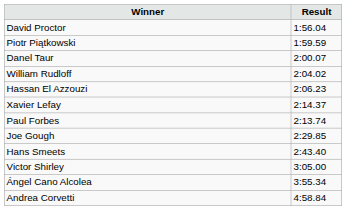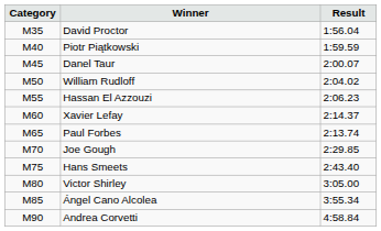 <table class="wikitable" width=35%>
 <tr>
+<td width=15% align="center" bgcolor=#E3E7E6><strong>Category</strong></td>
 <td align="center" bgcolor=#E3E7E6> <strong>Winner</strong></td>
 <td width=15% align="center" bgcolor=#E3E7E6><strong>Result</strong></td>
 </tr>
 <tr>
+<td align="center">M35</td>
 <td> David Proctor</td>
 <td>1:56.04</td>
 </tr>
 <tr>
+<td align="center">M40</td>
 <td> Piotr Piątkowski</td>
 <td>1:59.59</td>
 </tr>
 <tr>
+<td align="center">M45</td>
 <td> Danel Taur</td>
 <td>2:00.07</td>
 </tr>
 <tr>
+<td align="center">M50</td>
 <td> William Rudloff</td>
 <td>2:04.02</td>
 </tr>
 <tr>
+<td align="center">M55</td>
 <td> Hassan El Azzouzi</td>
 <td>2:06.23</td>
 </tr>
 <tr>
+<td align="center">M60</td>
 <td> Xavier Lefay</td>
 <td>2:14.37</td>
 </tr>
 <tr>
+<td align="center">M65</td>
 <td> Paul Forbes</td>
 <td>2:13.74</td>
 </tr>
 <tr>
+<td align="center">M70</td>
 <td> Joe Gough</td>
 <td>2:29.85</td>
 </tr>
 <tr>
+<td align="center">M75</td>
 <td> Hans Smeets</td>
 <td>2:43.40</td>
 </tr>
 <tr>
+<td align="center">M80</td>
 <td> Victor Shirley</td>
 <td>3:05.00</td>
 </tr>
 <tr>
+<td align="center">M85</td>
 <td> Ángel Cano Alcolea</td>
 <td>3:55.34</td>
 </tr>
 <tr>
+<td align="center">M90</td>
 <td> Andrea Corvetti</td>
 <td>4:58.84</td>
 </tr>
 </table>
